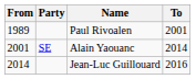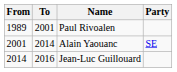 <table class="wikitable">
 <tr>
 <th>From</th>
+<th>To</th>
+<th>Name</th>
 <th>Party</th>
-<th>Name</th>
-<th>To</th>
 </tr>
 <tr>
 <td>1989</td>
+<td>2001</td>
+<td>Paul Rivoalen</td>
 <td></td>
-<td>Paul Rivoalen</td>
-<td>2001</td>
 </tr>
 <tr>
 <td>2001</td>
+<td>2014</td>
+<td>Alain Yaouanc</td>
 <td><a href='#'>SE</a></td>
-<td>Alain Yaouanc</td>
-<td>2014</td>
 </tr>
 <tr>
 <td>2014</td>
+<td>2016</td>
+<td>Jean-Luc Guillouard</td>
 <td></td>
-<td>Jean-Luc Guillouard</td>
-<td>2016</td>
 </tr>
 </table>
